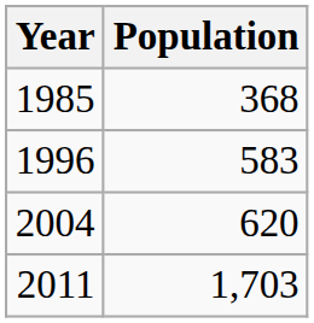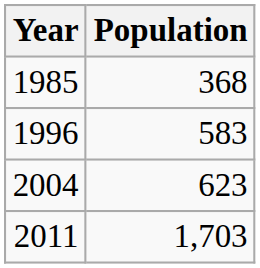 <table class="wikitable" style="line-height:1.1em;">
 <tr>
 <th>Year</th>
 <th>Population</th>
 </tr>
 <tr align="right">
 <td>1985</td>
 <td>368</td>
 </tr>
 <tr align="right">
 <td>1996</td>
 <td>583</td>
 </tr>
 <tr align="right">
 <td>2004</td>
-<td>620</td>
+<td>623</td>
 </tr>
 <tr align="right">
 <td>2011</td>
 <td>1,703</td>
 </tr>
 </table>
